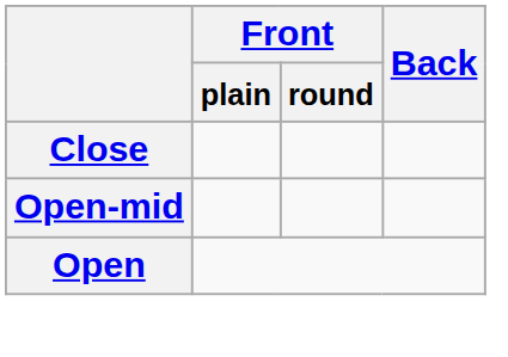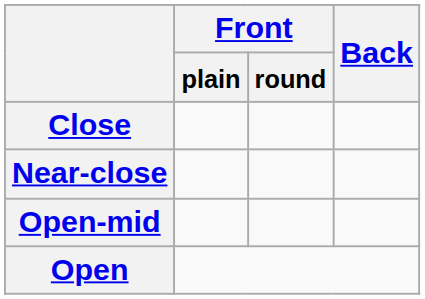 <table class="wikitable floatleft">
 <tr>
 <th rowspan=2></th>
 <th colspan=2><a href='#'>Front</a></th>
 <th rowspan=2><a href='#'>Back</a></th>
 </tr>
 <tr>
 <th><small>plain</small></th>
 <th><small>round</small></th>
 </tr>
 <tr>
 <th><a href='#'>Close</a></th>
 <td align=center></td>
 <td> </td>
 <td align=center></td>
 </tr>
 <tr>
+<th><a href='#'>Near-close</a></th>
+<td align=center></td>
+<td align="center"></td>
+<td> </td>
+</tr>
+<tr>
 <th><a href='#'>Open-mid</a></th>
 <td align=center></td>
 <td align="center"></td>
 <td align=center></td>
 </tr>
 <tr>
 <th><a href='#'>Open</a></th>
 <td colspan="3" style="text-align:center;"></td>
 </tr>
 </table>
